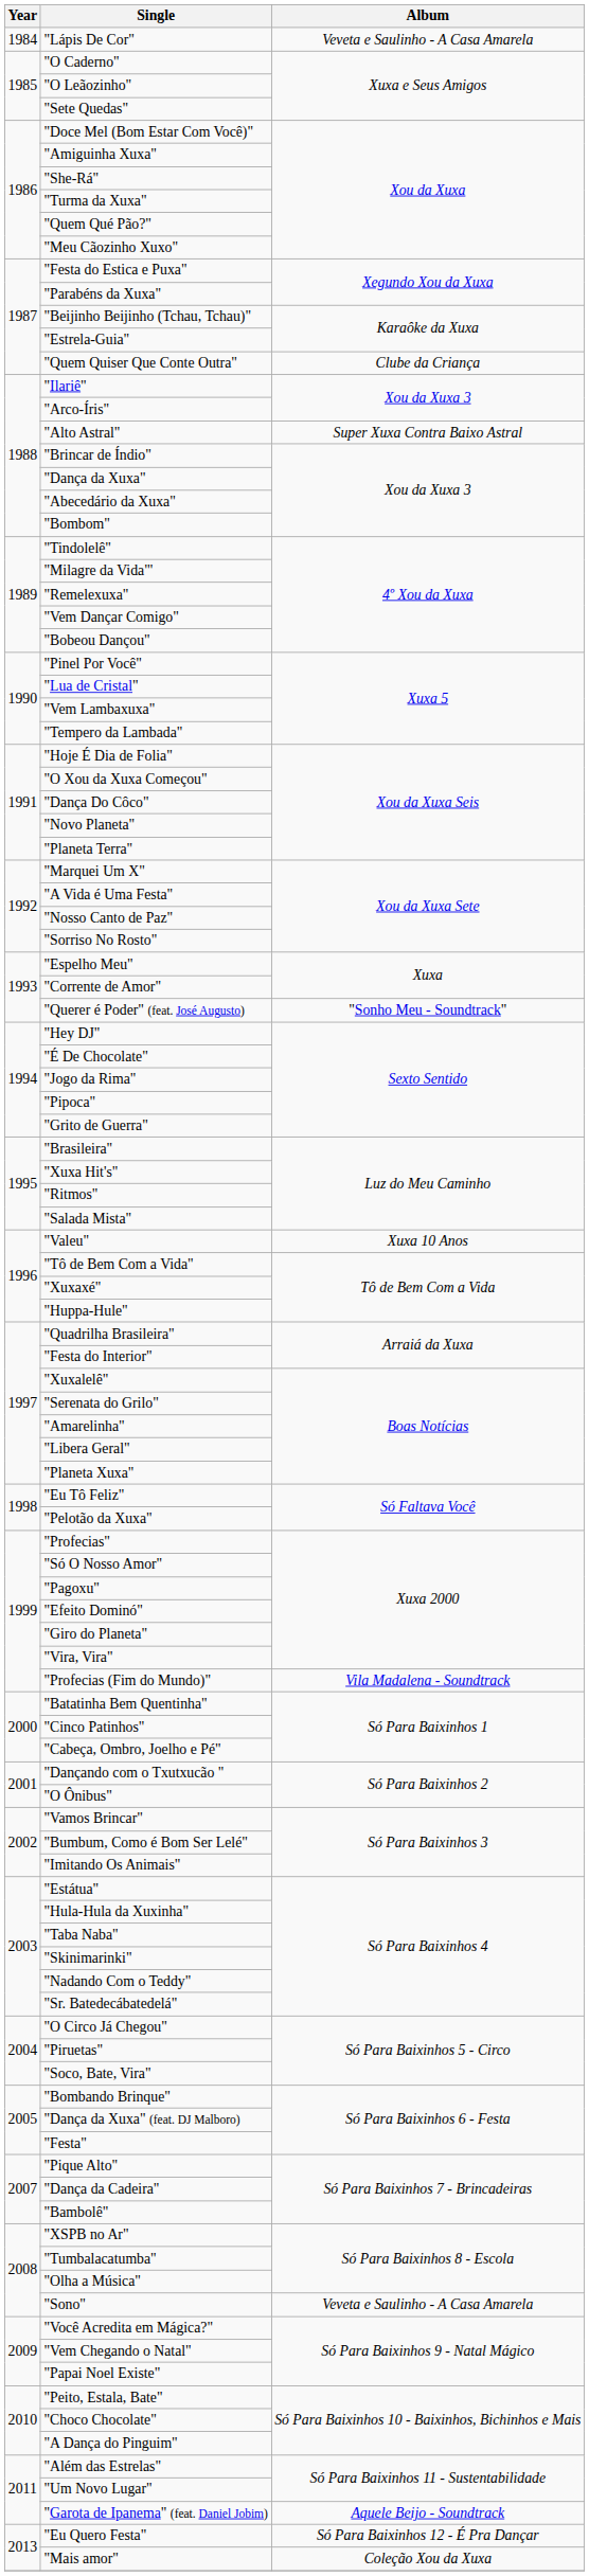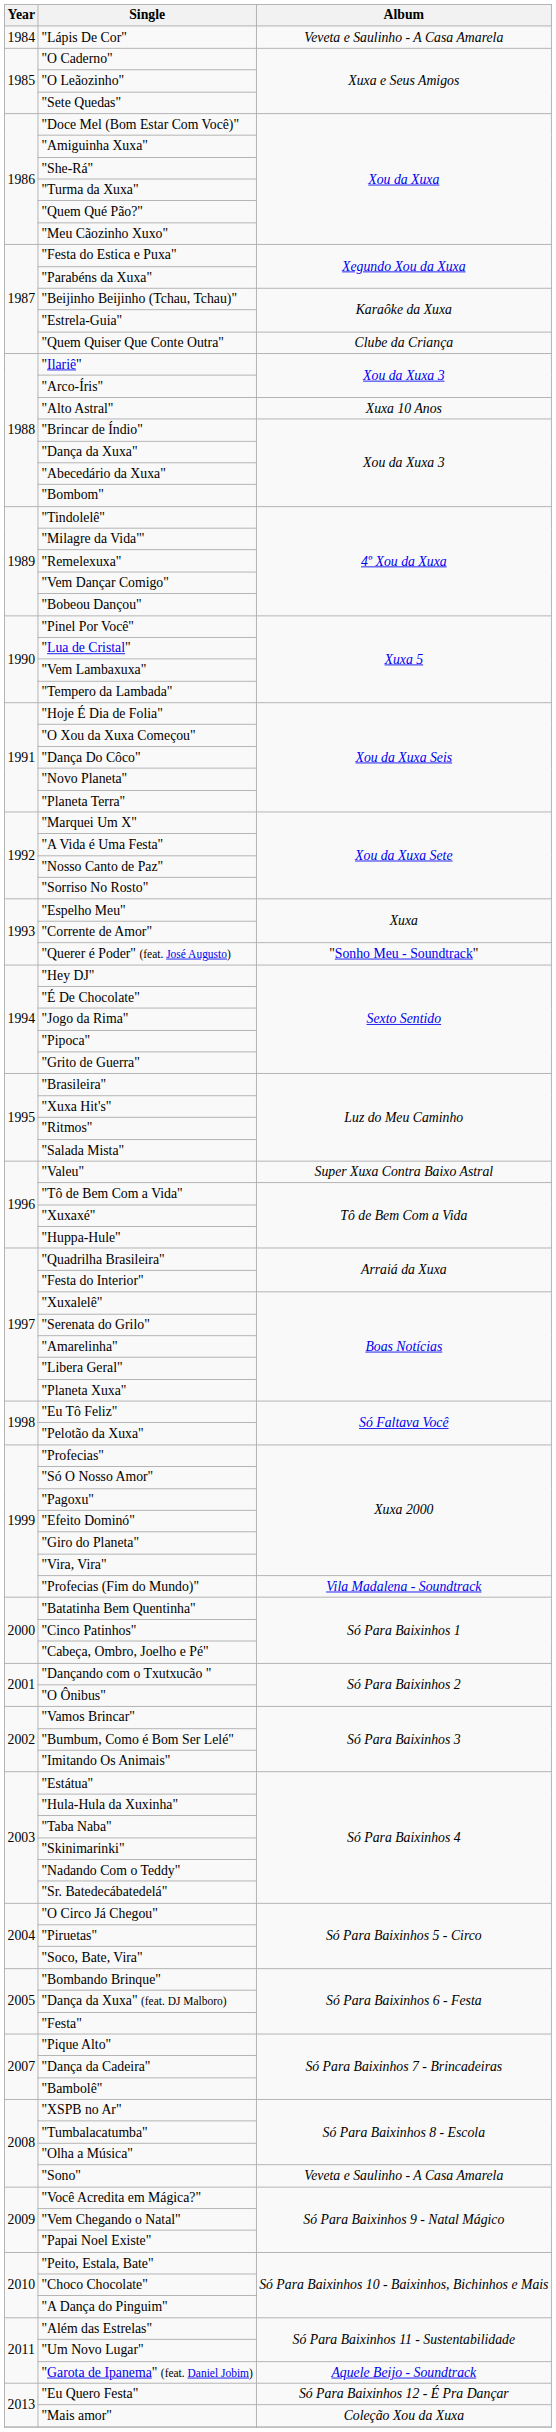 <table class="wikitable">
 <tr>
 <th align="center" rowspan="1">Year</th>
 <th align="center" rowspan="1">Single</th>
 <th align="center" rowspan="1">Album</th>
 </tr>
 <tr>
 <td align="center" rowspan="1">1984</td>
 <td align="left">"Lápis De Cor"</td>
 <td align="center" rowspan="1"><em>Veveta e Saulinho - A Casa Amarela</em></td>
 </tr>
 <tr>
 <td align="center" rowspan="3">1985</td>
 <td align="left">"O Caderno"</td>
 <td align="center" rowspan=3><em>Xuxa e Seus Amigos</em></td>
 </tr>
 <tr>
 <td align="left">"O Leãozinho"</td>
 </tr>
 <tr>
 <td align="left">"Sete Quedas"</td>
 </tr>
 <tr>
 <td align="center" rowspan="6">1986</td>
 <td align="left">"Doce Mel (Bom Estar Com Você)"</td>
 <td align="center" rowspan=6><em><a href='#'>Xou da Xuxa</a></em></td>
 </tr>
 <tr>
 <td align="left">"Amiguinha Xuxa"</td>
 </tr>
 <tr>
 <td align="left">"She-Rá"</td>
 </tr>
 <tr>
 <td align="left">"Turma da Xuxa"</td>
 </tr>
 <tr>
 <td align="left">"Quem Qué Pão?"</td>
 </tr>
 <tr>
 <td align="left">"Meu Cãozinho Xuxo"</td>
 </tr>
 <tr>
 <td align="center" rowspan="5">1987</td>
 <td align="left">"Festa do Estica e Puxa"</td>
 <td align="center" rowspan=2><em><a href='#'>Xegundo Xou da Xuxa</a></em></td>
 </tr>
 <tr>
 <td align="left">"Parabéns da Xuxa"</td>
 </tr>
 <tr>
 <td align="left">"Beijinho Beijinho (Tchau, Tchau)"</td>
 <td align="center" rowspan=2><em>Karaôke da Xuxa</em></td>
 </tr>
 <tr>
 <td align="left">"Estrela-Guia"</td>
 </tr>
 <tr>
 <td align="left">"Quem Quiser Que Conte Outra"</td>
 <td align="center" rowspan=1><em>Clube da Criança</em></td>
 </tr>
 <tr>
 <td align="center" rowspan="7">1988</td>
 <td align="left">"<a href='#'>Ilariê</a>"</td>
 <td align="center" rowspan=2><em><a href='#'>Xou da Xuxa 3</a></em></td>
 </tr>
 <tr>
 <td align="left">"Arco-Íris"</td>
 </tr>
 <tr>
 <td align="left">"Alto Astral"</td>
-<td align="center" rowspan=1><em>Super Xuxa Contra Baixo Astral</em></td>
+<td align="center" rowspan=1><em>Xuxa 10 Anos</em></td>
 </tr>
 <tr>
 <td align="left">"Brincar de Índio"</td>
 <td align="center" rowspan=4><em>Xou da Xuxa 3</em></td>
 </tr>
 <tr>
 <td align="left">"Dança da Xuxa"</td>
 </tr>
 <tr>
 <td align="left">"Abecedário da Xuxa"</td>
 </tr>
 <tr>
 <td align="left">"Bombom"</td>
 </tr>
 <tr>
 <td align="center" rowspan="5">1989</td>
 <td align="left">"Tindolelê"</td>
 <td align="center" rowspan=5><em><a href='#'>4º Xou da Xuxa</a></em></td>
 </tr>
 <tr>
 <td align="left">"Milagre da Vida"'</td>
 </tr>
 <tr>
 <td align="left">"Remelexuxa"</td>
 </tr>
 <tr>
 <td align="left">"Vem Dançar Comigo"</td>
 </tr>
 <tr>
 <td align="left">"Bobeou Dançou"</td>
 </tr>
 <tr>
 <td align="center" rowspan="4">1990</td>
 <td align="left">"Pinel Por Você"</td>
 <td align="center" rowspan=4><em><a href='#'>Xuxa 5</a></em></td>
 </tr>
 <tr>
 <td align="left">"<a href='#'>Lua de Cristal</a>"</td>
 </tr>
 <tr>
 <td align="left">"Vem Lambaxuxa"</td>
 </tr>
 <tr>
 <td align="left">"Tempero da Lambada"</td>
 </tr>
 <tr>
 <td align="center" rowspan="5">1991</td>
 <td align="left">"Hoje É Dia de Folia"</td>
 <td align="center" rowspan=5><em><a href='#'>Xou da Xuxa Seis</a></em></td>
 </tr>
 <tr>
 <td align="left">"O Xou da Xuxa Começou"</td>
 </tr>
 <tr>
 <td align="left">"Dança Do Côco"</td>
 </tr>
 <tr>
 <td align="left">"Novo Planeta"</td>
 </tr>
 <tr>
 <td align="left">"Planeta Terra"</td>
 </tr>
 <tr>
 <td align="center" rowspan="4">1992</td>
 <td align="left">"Marquei Um X"</td>
 <td align="center" rowspan=4><em><a href='#'>Xou da Xuxa Sete</a></em></td>
 </tr>
 <tr>
 <td align="left">"A Vida é Uma Festa"</td>
 </tr>
 <tr>
 <td align="left">"Nosso Canto de Paz"</td>
 </tr>
 <tr>
 <td align="left">"Sorriso No Rosto"</td>
 </tr>
 <tr>
 <td align="center" rowspan="3">1993</td>
 <td align="left">"Espelho Meu"</td>
 <td align="center" rowspan=2><em>Xuxa</em></td>
 </tr>
 <tr>
 <td align="left">"Corrente de Amor"</td>
 </tr>
 <tr>
 <td align="left">"Querer é Poder" <small>(feat. <a href='#'>José Augusto</a>)</small></td>
 <td align="center">"<a href='#'>Sonho Meu - Soundtrack</a>"</td>
 </tr>
 <tr>
 <td align="center" rowspan="5">1994</td>
 <td align="left">"Hey DJ"</td>
 <td align="center" rowspan=5><em><a href='#'>Sexto Sentido</a></em></td>
 </tr>
 <tr>
 <td align="left">"É De Chocolate"</td>
 </tr>
 <tr>
 <td align="left">"Jogo da Rima"</td>
 </tr>
 <tr>
 <td align="left">"Pipoca"</td>
 </tr>
 <tr>
 <td align="left">"Grito de Guerra"</td>
 </tr>
 <tr>
 <td align="center" rowspan="4">1995</td>
 <td align="left">"Brasileira"</td>
 <td align="center" rowspan=4><em>Luz do Meu Caminho</em></td>
 </tr>
 <tr>
 <td align="left">"Xuxa Hit's"</td>
 </tr>
 <tr>
 <td align="left">"Ritmos"</td>
 </tr>
 <tr>
 <td align="left">"Salada Mista"</td>
 </tr>
 <tr>
 <td align="center" rowspan="4">1996</td>
 <td align="left">"Valeu"</td>
-<td align="center" rowspan=1><em>Xuxa 10 Anos</em></td>
+<td align="center" rowspan=1><em>Super Xuxa Contra Baixo Astral</em></td>
 </tr>
 <tr>
 <td align="left">"Tô de Bem Com a Vida"</td>
 <td align="center" rowspan=3><em>Tô de Bem Com a Vida</em></td>
 </tr>
 <tr>
 <td align="left">"Xuxaxé"</td>
 </tr>
 <tr>
 <td align="left">"Huppa-Hule"</td>
 </tr>
 <tr>
 <td align="center" rowspan="7">1997</td>
 <td align="left">"Quadrilha Brasileira"</td>
 <td align="center" rowspan=2><em>Arraiá da Xuxa</em></td>
 </tr>
 <tr>
 <td align="left">"Festa do Interior"</td>
 </tr>
 <tr>
 <td align="left">"Xuxalelê"</td>
 <td align="center" rowspan=5><em><a href='#'>Boas Notícias</a></em></td>
 </tr>
 <tr>
 <td align="left">"Serenata do Grilo"</td>
 </tr>
 <tr>
 <td align="left">"Amarelinha"</td>
 </tr>
 <tr>
 <td align="left">"Libera Geral"</td>
 </tr>
 <tr>
 <td align="left">"Planeta Xuxa"</td>
 </tr>
 <tr>
 <td align="center" rowspan="2">1998</td>
 <td align="left">"Eu Tô Feliz"</td>
 <td align="center" rowspan=2><em><a href='#'>Só Faltava Você</a></em></td>
 </tr>
 <tr>
 <td align="left">"Pelotão da Xuxa"</td>
 </tr>
 <tr>
 <td align="center" rowspan="7">1999</td>
 <td align="left">"Profecias"</td>
 <td align="center" rowspan="6"><em>Xuxa 2000</em></td>
 </tr>
 <tr>
 <td align="left">"Só O Nosso Amor"</td>
 </tr>
 <tr>
 <td align="left">"Pagoxu"</td>
 </tr>
 <tr>
 <td align="left">"Efeito Dominó"</td>
 </tr>
 <tr>
 <td align="left">"Giro do Planeta"</td>
 </tr>
 <tr>
 <td align="left">"Vira, Vira"</td>
 </tr>
 <tr>
 <td align="left">"Profecias (Fim do Mundo)"</td>
 <td align="center" rowspan=1><em><a href='#'>Vila Madalena - Soundtrack</a></em></td>
 </tr>
 <tr>
 <td align="center" rowspan="3">2000</td>
 <td align="left">"Batatinha Bem Quentinha"</td>
 <td align="center" rowspan=3><em>Só Para Baixinhos 1</em></td>
 </tr>
 <tr>
 <td align="left">"Cinco Patinhos"</td>
 </tr>
 <tr>
 <td align="left">"Cabeça, Ombro, Joelho e Pé"</td>
 </tr>
 <tr>
 <td align="center" rowspan="2">2001</td>
 <td align="left">"Dançando com o Txutxucão "</td>
 <td align="center" rowspan=2><em>Só Para Baixinhos 2</em></td>
 </tr>
 <tr>
 <td align="left">"O Ônibus"</td>
 </tr>
 <tr>
 <td align="center" rowspan="3">2002</td>
 <td align="left">"Vamos Brincar"</td>
 <td align="center" rowspan=3><em>Só Para Baixinhos 3</em></td>
 </tr>
 <tr>
 <td align="left">"Bumbum, Como é Bom Ser Lelé"</td>
 </tr>
 <tr>
 <td align="left">"Imitando Os Animais"</td>
 </tr>
 <tr>
 <td align="center" rowspan="6">2003</td>
 <td align="left">"Estátua"</td>
 <td align="center" rowspan=6><em>Só Para Baixinhos 4</em></td>
 </tr>
 <tr>
 <td align="left">"Hula-Hula da Xuxinha"</td>
 </tr>
 <tr>
 <td align="left">"Taba Naba"</td>
 </tr>
 <tr>
 <td align="left">"Skinimarinki"</td>
 </tr>
 <tr>
 <td align="left">"Nadando Com o Teddy"</td>
 </tr>
 <tr>
 <td align="left">"Sr. Batedecábatedelá"</td>
 </tr>
 <tr>
 <td align="center" rowspan="3">2004</td>
 <td align="left">"O Circo Já Chegou"</td>
 <td align="center" rowspan=3><em>Só Para Baixinhos 5 - Circo</em></td>
 </tr>
 <tr>
 <td align="left">"Piruetas"</td>
 </tr>
 <tr>
 <td align="left">"Soco, Bate, Vira"</td>
 </tr>
 <tr>
 <td align="center" rowspan="3">2005</td>
 <td align="left">"Bombando Brinque"</td>
 <td align="center" rowspan=3><em>Só Para Baixinhos 6 - Festa</em></td>
 </tr>
 <tr>
 <td align="left">"Dança da Xuxa" <small>(feat. DJ Malboro)</small></td>
 </tr>
 <tr>
 <td align="left">"Festa"</td>
 </tr>
 <tr>
 <td align="center" rowspan="3">2007</td>
 <td align="left">"Pique Alto"</td>
 <td align="center" rowspan="3"><em>Só Para Baixinhos 7 - Brincadeiras</em></td>
 </tr>
 <tr>
 <td align="left">"Dança da Cadeira"</td>
 </tr>
 <tr>
 <td align="left">"Bambolê"</td>
 </tr>
 <tr>
 <td align="center" rowspan="4">2008</td>
 <td align="left">"XSPB no Ar"</td>
 <td align="center" rowspan="3"><em>Só Para Baixinhos 8 - Escola</em></td>
 </tr>
 <tr>
 <td align="left">"Tumbalacatumba"</td>
 </tr>
 <tr>
 <td align="left">"Olha a Música"</td>
 </tr>
 <tr>
 <td align="left">"Sono"</td>
 <td align="center" rowspan="1"><em>Veveta e Saulinho - A Casa Amarela</em></td>
 </tr>
 <tr>
 <td align="center" rowspan="3">2009</td>
 <td align="left">"Você Acredita em Mágica?"</td>
 <td align="center" rowspan="3"><em>Só Para Baixinhos 9 - Natal Mágico</em></td>
 </tr>
 <tr>
 <td align="left">"Vem Chegando o Natal"</td>
 </tr>
 <tr>
 <td align="left">"Papai Noel Existe"</td>
 </tr>
 <tr>
 <td align="center" rowspan="3">2010</td>
 <td align="left">"Peito, Estala, Bate"</td>
 <td align="center" rowspan="3"><em>Só Para Baixinhos 10 - Baixinhos, Bichinhos e Mais</em></td>
 </tr>
 <tr>
 <td align="left">"Choco Chocolate"</td>
 </tr>
 <tr>
 <td align="left">"A Dança do Pinguim"</td>
 </tr>
 <tr>
 <td align="center" rowspan="3">2011</td>
 <td align="left">"Além das Estrelas"</td>
 <td align="center" rowspan="2"><em>Só Para Baixinhos 11 - Sustentabilidade</em></td>
 </tr>
 <tr>
 <td align="left">"Um Novo Lugar"</td>
 </tr>
 <tr>
 <td align="left">"<a href='#'>Garota de Ipanema</a>" <small>(feat. <a href='#'>Daniel Jobim</a>)</small></td>
 <td align="center" rowspan="1"><em><a href='#'>Aquele Beijo - Soundtrack</a></em></td>
 </tr>
 <tr>
 <td align="center" rowspan="2">2013</td>
 <td align="left">"Eu Quero Festa"</td>
 <td align="center" rowspan="1"><em>Só Para Baixinhos 12 - É Pra Dançar</em></td>
 </tr>
 <tr>
 <td align="left">"Mais amor"</td>
 <td align="center" rowspan="1"><em>Coleção Xou da Xuxa</em></td>
 </tr>
 <tr>
 </tr>
 </table>
